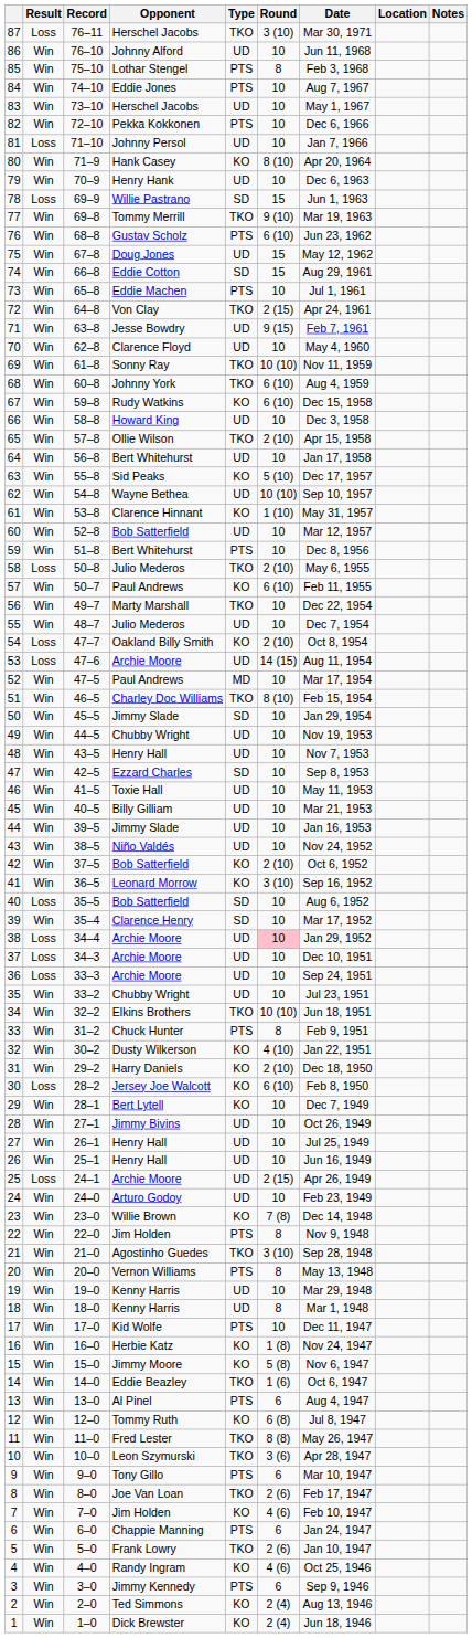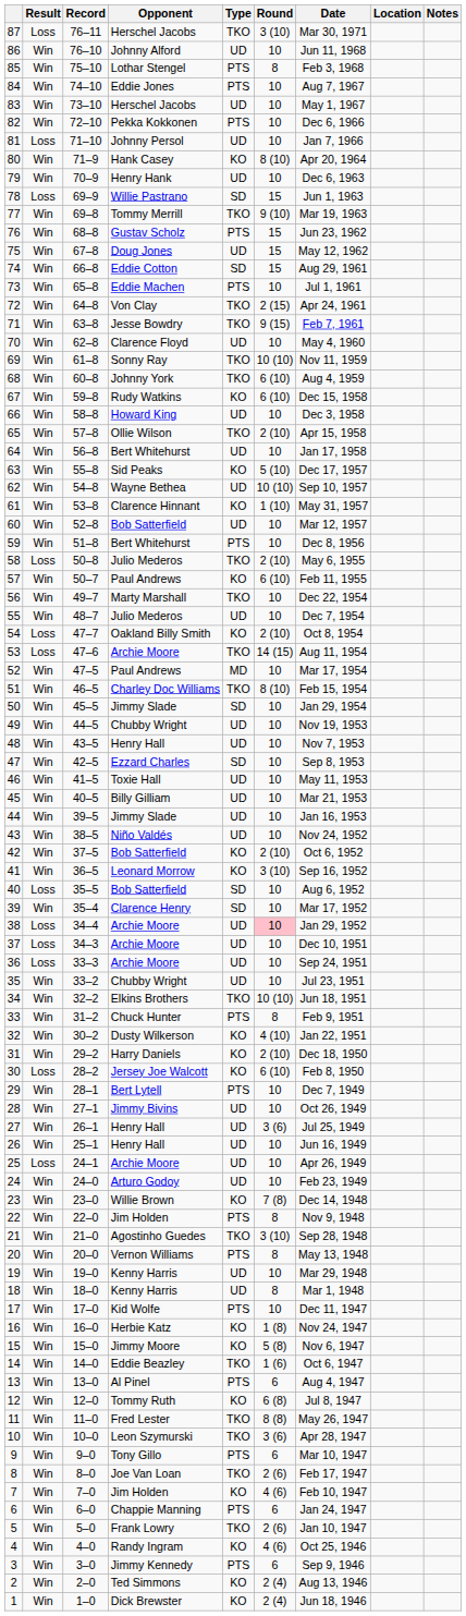 <table class="wikitable mw-collapsible" style="text-align:center">
 <tr>
 <th></th>
 <th>Result</th>
 <th>Record</th>
 <th>Opponent</th>
 <th>Type</th>
 <th>Round</th>
 <th>Date</th>
 <th>Location</th>
 <th>Notes</th>
 </tr>
 <tr>
 <td>87</td>
 <td>Loss</td>
 <td>76–11</td>
 <td align=left>Herschel Jacobs</td>
 <td>TKO</td>
 <td>3 (10)</td>
 <td>Mar 30, 1971</td>
 <td style="text-align:left;"></td>
 <td></td>
 </tr>
 <tr>
 <td>86</td>
 <td>Win</td>
 <td>76–10</td>
 <td align=left>Johnny Alford</td>
 <td>UD</td>
 <td>10</td>
 <td>Jun 11, 1968</td>
 <td style="text-align:left;"></td>
 <td align=left></td>
 </tr>
 <tr>
 <td>85</td>
 <td>Win</td>
 <td>75–10</td>
 <td align=left>Lothar Stengel</td>
 <td>PTS</td>
 <td>8</td>
 <td>Feb 3, 1968</td>
 <td style="text-align:left;"></td>
 <td></td>
 </tr>
 <tr>
 <td>84</td>
 <td>Win</td>
 <td>74–10</td>
 <td align=left>Eddie Jones</td>
 <td>PTS</td>
 <td>10</td>
 <td>Aug 7, 1967</td>
 <td style="text-align:left;"></td>
 <td align=left></td>
 </tr>
 <tr>
 <td>83</td>
 <td>Win</td>
 <td>73–10</td>
 <td align=left>Herschel Jacobs</td>
 <td>UD</td>
 <td>10</td>
 <td>May 1, 1967</td>
 <td style="text-align:left;"></td>
 <td></td>
 </tr>
 <tr>
 <td>82</td>
 <td>Win</td>
 <td>72–10</td>
 <td align=left>Pekka Kokkonen</td>
 <td>PTS</td>
 <td>10</td>
 <td>Dec 6, 1966</td>
 <td style="text-align:left;"></td>
 <td align=left></td>
 </tr>
 <tr>
 <td>81</td>
 <td>Loss</td>
 <td>71–10</td>
 <td align=left>Johnny Persol</td>
 <td>UD</td>
 <td>10</td>
 <td>Jan 7, 1966</td>
 <td style="text-align:left;"></td>
 <td></td>
 </tr>
 <tr>
 <td>80</td>
 <td>Win</td>
 <td>71–9</td>
 <td align=left>Hank Casey</td>
 <td>KO</td>
 <td>8 (10)</td>
 <td>Apr 20, 1964</td>
 <td style="text-align:left;"></td>
 <td></td>
 </tr>
 <tr>
 <td>79</td>
 <td>Win</td>
 <td>70–9</td>
 <td align=left>Henry Hank</td>
 <td>UD</td>
 <td>10</td>
 <td>Dec 6, 1963</td>
 <td style="text-align:left;"></td>
 <td></td>
 </tr>
 <tr>
 <td>78</td>
 <td>Loss</td>
 <td>69–9</td>
 <td align=left><a href='#'>Willie Pastrano</a></td>
 <td>SD</td>
 <td>15</td>
 <td>Jun 1, 1963</td>
 <td style="text-align:left;"></td>
 <td style="text-align:left;"></td>
 </tr>
 <tr>
 <td>77</td>
 <td>Win</td>
 <td>69–8</td>
 <td align=left>Tommy Merrill</td>
 <td>TKO</td>
 <td>9 (10)</td>
 <td>Mar 19, 1963</td>
 <td style="text-align:left;"></td>
 <td align=left></td>
 </tr>
 <tr>
 <td>76</td>
 <td>Win</td>
 <td>68–8</td>
 <td align=left><a href='#'>Gustav Scholz</a></td>
 <td>PTS</td>
-<td>6 (10)</td>
+<td>15</td>
 <td>Jun 23, 1962</td>
 <td style="text-align:left;"></td>
 <td style="text-align:left;"></td>
 </tr>
 <tr>
 <td>75</td>
 <td>Win</td>
 <td>67–8</td>
 <td align=left><a href='#'>Doug Jones</a></td>
 <td>UD</td>
 <td>15</td>
 <td>May 12, 1962</td>
 <td style="text-align:left;"></td>
 <td style="text-align:left;"></td>
 </tr>
 <tr>
 <td>74</td>
 <td>Win</td>
 <td>66–8</td>
 <td align=left><a href='#'>Eddie Cotton</a></td>
 <td>SD</td>
 <td>15</td>
 <td>Aug 29, 1961</td>
 <td style="text-align:left;"></td>
 <td align=left></td>
 </tr>
 <tr>
 <td>73</td>
 <td>Win</td>
 <td>65–8</td>
 <td align=left><a href='#'>Eddie Machen</a></td>
 <td>PTS</td>
 <td>10</td>
 <td>Jul 1, 1961</td>
 <td style="text-align:left;"></td>
 <td></td>
 </tr>
 <tr>
 <td>72</td>
 <td>Win</td>
 <td>64–8</td>
 <td align=left>Von Clay</td>
 <td>TKO</td>
 <td>2 (15)</td>
 <td>Apr 24, 1961</td>
 <td style="text-align:left;"></td>
 <td align=left></td>
 </tr>
 <tr>
 <td>71</td>
 <td>Win</td>
 <td>63–8</td>
 <td align=left>Jesse Bowdry</td>
-<td>UD</td>
+<td>TKO</td>
 <td>9 (15)</td>
 <td><a href='#'>Feb 7, 1961</a></td>
 <td style="text-align:left;"></td>
 <td align=left></td>
 </tr>
 <tr>
 <td>70</td>
 <td>Win</td>
 <td>62–8</td>
 <td align=left>Clarence Floyd</td>
 <td>UD</td>
 <td>10</td>
 <td>May 4, 1960</td>
 <td style="text-align:left;"></td>
 <td></td>
 </tr>
 <tr>
 <td>69</td>
 <td>Win</td>
 <td>61–8</td>
 <td align=left>Sonny Ray</td>
 <td>TKO</td>
 <td>10 (10)</td>
 <td>Nov 11, 1959</td>
 <td style="text-align:left;"></td>
 <td></td>
 </tr>
 <tr>
 <td>68</td>
 <td>Win</td>
 <td>60–8</td>
 <td align=left>Johnny York</td>
 <td>TKO</td>
 <td>6 (10)</td>
 <td>Aug 4, 1959</td>
 <td style="text-align:left;"></td>
 <td></td>
 </tr>
 <tr>
 <td>67</td>
 <td>Win</td>
 <td>59–8</td>
 <td align=left>Rudy Watkins</td>
 <td>KO</td>
 <td>6 (10)</td>
 <td>Dec 15, 1958</td>
 <td style="text-align:left;"></td>
 <td></td>
 </tr>
 <tr>
 <td>66</td>
 <td>Win</td>
 <td>58–8</td>
 <td align=left><a href='#'>Howard King</a></td>
 <td>UD</td>
 <td>10</td>
 <td>Dec 3, 1958</td>
 <td style="text-align:left;"></td>
 <td></td>
 </tr>
 <tr>
 <td>65</td>
 <td>Win</td>
 <td>57–8</td>
 <td align=left>Ollie Wilson</td>
 <td>TKO</td>
 <td>2 (10)</td>
 <td>Apr 15, 1958</td>
 <td style="text-align:left;"></td>
 <td align=left></td>
 </tr>
 <tr>
 <td>64</td>
 <td>Win</td>
 <td>56–8</td>
 <td align=left>Bert Whitehurst</td>
 <td>UD</td>
 <td>10</td>
 <td>Jan 17, 1958</td>
 <td style="text-align:left;"></td>
 <td></td>
 </tr>
 <tr>
 <td>63</td>
 <td>Win</td>
 <td>55–8</td>
 <td align=left>Sid Peaks</td>
 <td>KO</td>
 <td>5 (10)</td>
 <td>Dec 17, 1957</td>
 <td style="text-align:left;"></td>
 <td align=left></td>
 </tr>
 <tr>
 <td>62</td>
 <td>Win</td>
 <td>54–8</td>
 <td align=left>Wayne Bethea</td>
 <td>UD</td>
 <td>10 (10)</td>
 <td>Sep 10, 1957</td>
 <td style="text-align:left;"></td>
 <td align=left></td>
 </tr>
 <tr>
 <td>61</td>
 <td>Win</td>
 <td>53–8</td>
 <td align=left>Clarence Hinnant</td>
 <td>KO</td>
 <td>1 (10)</td>
 <td>May 31, 1957</td>
 <td style="text-align:left;"></td>
 <td></td>
 </tr>
 <tr>
 <td>60</td>
 <td>Win</td>
 <td>52–8</td>
 <td align=left><a href='#'>Bob Satterfield</a></td>
 <td>UD</td>
 <td>10</td>
 <td>Mar 12, 1957</td>
 <td style="text-align:left;"></td>
 <td></td>
 </tr>
 <tr>
 <td>59</td>
 <td>Win</td>
 <td>51–8</td>
 <td align=left>Bert Whitehurst</td>
 <td>PTS</td>
 <td>10</td>
 <td>Dec 8, 1956</td>
 <td style="text-align:left;"></td>
 <td align=left></td>
 </tr>
 <tr>
 <td>58</td>
 <td>Loss</td>
 <td>50–8</td>
 <td align=left>Julio Mederos</td>
 <td>TKO</td>
 <td>2 (10)</td>
 <td>May 6, 1955</td>
 <td style="text-align:left;"></td>
 <td style="text-align:left;"></td>
 </tr>
 <tr>
 <td>57</td>
 <td>Win</td>
 <td>50–7</td>
 <td align=left>Paul Andrews</td>
 <td>KO</td>
 <td>6 (10)</td>
 <td>Feb 11, 1955</td>
 <td style="text-align:left;"></td>
 <td></td>
 </tr>
 <tr>
 <td>56</td>
 <td>Win</td>
 <td>49–7</td>
 <td align=left>Marty Marshall</td>
 <td>TKO</td>
 <td>10</td>
 <td>Dec 22, 1954</td>
 <td style="text-align:left;"></td>
 <td></td>
 </tr>
 <tr>
 <td>55</td>
 <td>Win</td>
 <td>48–7</td>
 <td align=left>Julio Mederos</td>
 <td>UD</td>
 <td>10</td>
 <td>Dec 7, 1954</td>
 <td style="text-align:left;"></td>
 <td></td>
 </tr>
 <tr>
 <td>54</td>
 <td>Loss</td>
 <td>47–7</td>
 <td align=left>Oakland Billy Smith</td>
 <td>KO</td>
 <td>2 (10)</td>
 <td>Oct 8, 1954</td>
 <td style="text-align:left;"></td>
 <td></td>
 </tr>
 <tr>
 <td>53</td>
 <td>Loss</td>
 <td>47–6</td>
 <td align=left><a href='#'>Archie Moore</a></td>
-<td>UD</td>
+<td>TKO</td>
 <td>14 (15)</td>
 <td>Aug 11, 1954</td>
 <td style="text-align:left;"></td>
 <td align=left></td>
 </tr>
 <tr>
 <td>52</td>
 <td>Win</td>
 <td>47–5</td>
 <td align=left>Paul Andrews</td>
 <td>MD</td>
 <td>10</td>
 <td>Mar 17, 1954</td>
 <td style="text-align:left;"></td>
 <td></td>
 </tr>
 <tr>
 <td>51</td>
 <td>Win</td>
 <td>46–5</td>
 <td align=left><a href='#'>Charley Doc Williams</a></td>
 <td>TKO</td>
 <td>8 (10)</td>
 <td>Feb 15, 1954</td>
 <td style="text-align:left;"></td>
 <td align=left></td>
 </tr>
 <tr>
 <td>50</td>
 <td>Win</td>
 <td>45–5</td>
 <td align=left>Jimmy  Slade</td>
 <td>SD</td>
 <td>10</td>
 <td>Jan 29, 1954</td>
 <td style="text-align:left;"></td>
 <td></td>
 </tr>
 <tr>
 <td>49</td>
 <td>Win</td>
 <td>44–5</td>
 <td align=left>Chubby Wright</td>
 <td>UD</td>
 <td>10</td>
 <td>Nov 19, 1953</td>
 <td style="text-align:left;"></td>
 <td></td>
 </tr>
 <tr>
 <td>48</td>
 <td>Win</td>
 <td>43–5</td>
 <td align=left>Henry Hall</td>
 <td>UD</td>
 <td>10</td>
 <td>Nov 7, 1953</td>
 <td style="text-align:left;"></td>
 <td></td>
 </tr>
 <tr>
 <td>47</td>
 <td>Win</td>
 <td>42–5</td>
 <td align=left><a href='#'>Ezzard Charles</a></td>
 <td>SD</td>
 <td>10</td>
 <td>Sep 8, 1953</td>
 <td style="text-align:left;"></td>
 <td></td>
 </tr>
 <tr>
 <td>46</td>
 <td>Win</td>
 <td>41–5</td>
 <td align=left>Toxie Hall</td>
 <td>UD</td>
 <td>10</td>
 <td>May 11, 1953</td>
 <td style="text-align:left;"></td>
 <td align=left></td>
 </tr>
 <tr>
 <td>45</td>
 <td>Win</td>
 <td>40–5</td>
 <td align=left>Billy Gilliam</td>
 <td>UD</td>
 <td>10</td>
 <td>Mar 21, 1953</td>
 <td style="text-align:left;"></td>
 <td align=left></td>
 </tr>
 <tr>
 <td>44</td>
 <td>Win</td>
 <td>39–5</td>
 <td align=left>Jimmy Slade</td>
 <td>UD</td>
 <td>10</td>
 <td>Jan 16, 1953</td>
 <td style="text-align:left;"></td>
 <td></td>
 </tr>
 <tr>
 <td>43</td>
 <td>Win</td>
 <td>38–5</td>
 <td align=left><a href='#'>Niño Valdés</a></td>
 <td>UD</td>
 <td>10</td>
 <td>Nov 24, 1952</td>
 <td style="text-align:left;"></td>
 <td></td>
 </tr>
 <tr>
 <td>42</td>
 <td>Win</td>
 <td>37–5</td>
 <td align=left><a href='#'>Bob Satterfield</a></td>
 <td>KO</td>
 <td>2 (10)</td>
 <td>Oct 6, 1952</td>
 <td style="text-align:left;"></td>
 <td></td>
 </tr>
 <tr>
 <td>41</td>
 <td>Win</td>
 <td>36–5</td>
 <td align=left><a href='#'>Leonard Morrow</a></td>
 <td>KO</td>
 <td>3 (10)</td>
 <td>Sep 16, 1952</td>
 <td style="text-align:left;"></td>
 <td></td>
 </tr>
 <tr>
 <td>40</td>
 <td>Loss</td>
 <td>35–5</td>
 <td align=left><a href='#'>Bob Satterfield</a></td>
 <td>SD</td>
 <td>10</td>
 <td>Aug 6, 1952</td>
 <td style="text-align:left;"></td>
 <td></td>
 </tr>
 <tr>
 <td>39</td>
 <td>Win</td>
 <td>35–4</td>
 <td align=left><a href='#'>Clarence Henry</a></td>
 <td>SD</td>
 <td>10</td>
 <td>Mar 17, 1952</td>
 <td style="text-align:left;"></td>
 <td align=left></td>
 </tr>
 <tr>
 <td>38</td>
 <td>Loss</td>
 <td>34–4</td>
 <td align=left><a href='#'>Archie Moore</a></td>
 <td>UD</td>
 <td style="background: pink;">10</td>
 <td>Jan 29, 1952</td>
 <td style="text-align:left;"></td>
 <td></td>
 </tr>
 <tr>
 <td>37</td>
 <td>Loss</td>
 <td>34–3</td>
 <td align=left><a href='#'>Archie Moore</a></td>
 <td>UD</td>
 <td>10</td>
 <td>Dec 10, 1951</td>
 <td style="text-align:left;"></td>
 <td></td>
 </tr>
 <tr>
 <td>36</td>
 <td>Loss</td>
 <td>33–3</td>
 <td align=left><a href='#'>Archie Moore</a></td>
 <td>UD</td>
 <td>10</td>
 <td>Sep 24, 1951</td>
 <td style="text-align:left;"></td>
 <td></td>
 </tr>
 <tr>
 <td>35</td>
 <td>Win</td>
 <td>33–2</td>
 <td align=left>Chubby Wright</td>
 <td>UD</td>
 <td>10</td>
 <td>Jul 23, 1951</td>
 <td style="text-align:left;"></td>
 <td align=left></td>
 </tr>
 <tr>
 <td>34</td>
 <td>Win</td>
 <td>32–2</td>
 <td align=left>Elkins Brothers</td>
 <td>TKO</td>
 <td>10 (10)</td>
 <td>Jun 18, 1951</td>
 <td style="text-align:left;"></td>
 <td></td>
 </tr>
 <tr>
 <td>33</td>
 <td>Win</td>
 <td>31–2</td>
 <td align=left>Chuck Hunter</td>
 <td>PTS</td>
 <td>8</td>
 <td>Feb 9, 1951</td>
 <td style="text-align:left;"></td>
 <td align=left></td>
 </tr>
 <tr>
 <td>32</td>
 <td>Win</td>
 <td>30–2</td>
 <td align=left>Dusty Wilkerson</td>
 <td>KO</td>
 <td>4 (10)</td>
 <td>Jan 22, 1951</td>
 <td style="text-align:left;"></td>
 <td></td>
 </tr>
 <tr>
 <td>31</td>
 <td>Win</td>
 <td>29–2</td>
 <td align=left>Harry Daniels</td>
 <td>KO</td>
 <td>2 (10)</td>
 <td>Dec 18, 1950</td>
 <td style="text-align:left;"></td>
 <td align=left></td>
 </tr>
 <tr>
 <td>30</td>
 <td>Loss</td>
 <td>28–2</td>
 <td align=left><a href='#'>Jersey Joe Walcott</a></td>
 <td>KO</td>
 <td>6 (10)</td>
 <td>Feb 8, 1950</td>
 <td style="text-align:left;"></td>
 <td></td>
 </tr>
 <tr>
 <td>29</td>
 <td>Win</td>
 <td>28–1</td>
 <td align=left><a href='#'>Bert Lytell</a></td>
-<td>KO</td>
+<td>PTS</td>
 <td>10</td>
 <td>Dec 7, 1949</td>
 <td style="text-align:left;"></td>
 <td align=left></td>
 </tr>
 <tr>
 <td>28</td>
 <td>Win</td>
 <td>27–1</td>
 <td align=left><a href='#'>Jimmy Bivins</a></td>
 <td>UD</td>
 <td>10</td>
 <td>Oct 26, 1949</td>
 <td style="text-align:left;"></td>
 <td></td>
 </tr>
 <tr>
 <td>27</td>
 <td>Win</td>
 <td>26–1</td>
 <td align=left>Henry Hall</td>
 <td>UD</td>
-<td>10</td>
+<td>3 (6)</td>
 <td>Jul 25, 1949</td>
 <td style="text-align:left;"></td>
 <td></td>
 </tr>
 <tr>
 <td>26</td>
 <td>Win</td>
 <td>25–1</td>
 <td align=left>Henry Hall</td>
 <td>UD</td>
 <td>10</td>
 <td>Jun 16, 1949</td>
 <td style="text-align:left;"></td>
 <td align=left></td>
 </tr>
 <tr>
 <td>25</td>
 <td>Loss</td>
 <td>24–1</td>
 <td align=left><a href='#'>Archie Moore</a></td>
 <td>UD</td>
-<td>2 (15)</td>
+<td>10</td>
 <td>Apr 26, 1949</td>
 <td style="text-align:left;"></td>
 <td align=left></td>
 </tr>
 <tr>
 <td>24</td>
 <td>Win</td>
 <td>24–0</td>
 <td align=left><a href='#'>Arturo Godoy</a></td>
 <td>UD</td>
 <td>10</td>
 <td>Feb 23, 1949</td>
 <td style="text-align:left;"></td>
 <td align=left></td>
 </tr>
 <tr>
 <td>23</td>
 <td>Win</td>
 <td>23–0</td>
 <td align=left>Willie Brown</td>
 <td>KO</td>
 <td>7 (8)</td>
 <td>Dec 14, 1948</td>
 <td style="text-align:left;"></td>
 <td align=left></td>
 </tr>
 <tr>
 <td>22</td>
 <td>Win</td>
 <td>22–0</td>
 <td align=left>Jim Holden</td>
 <td>PTS</td>
 <td>8</td>
 <td>Nov 9, 1948</td>
 <td style="text-align:left;"></td>
 <td align=left></td>
 </tr>
 <tr>
 <td>21</td>
 <td>Win</td>
 <td>21–0</td>
 <td align=left>Agostinho Guedes</td>
 <td>TKO</td>
 <td>3 (10)</td>
 <td>Sep 28, 1948</td>
 <td style="text-align:left;"></td>
 <td></td>
 </tr>
 <tr>
 <td>20</td>
 <td>Win</td>
 <td>20–0</td>
 <td align=left>Vernon Williams</td>
 <td>PTS</td>
 <td>8</td>
 <td>May 13, 1948</td>
 <td style="text-align:left;"></td>
 <td align=left></td>
 </tr>
 <tr>
 <td>19</td>
 <td>Win</td>
 <td>19–0</td>
 <td align=left>Kenny Harris</td>
 <td>UD</td>
 <td>10</td>
 <td>Mar 29, 1948</td>
 <td style="text-align:left;"></td>
 <td align=left></td>
 </tr>
 <tr>
 <td>18</td>
 <td>Win</td>
 <td>18–0</td>
 <td align=left>Kenny Harris</td>
 <td>UD</td>
 <td>8</td>
 <td>Mar 1, 1948</td>
 <td style="text-align:left;"></td>
 <td align=left></td>
 </tr>
 <tr>
 <td>17</td>
 <td>Win</td>
 <td>17–0</td>
 <td align=left>Kid Wolfe</td>
 <td>PTS</td>
 <td>10</td>
 <td>Dec 11, 1947</td>
 <td style="text-align:left;"></td>
 <td align=left></td>
 </tr>
 <tr>
 <td>16</td>
 <td>Win</td>
 <td>16–0</td>
 <td align=left>Herbie Katz</td>
 <td>KO</td>
 <td>1 (8)</td>
 <td>Nov 24, 1947</td>
 <td style="text-align:left;"></td>
 <td align=left></td>
 </tr>
 <tr>
 <td>15</td>
 <td>Win</td>
 <td>15–0</td>
 <td align=left>Jimmy Moore</td>
 <td>KO</td>
 <td>5 (8)</td>
 <td>Nov 6, 1947</td>
 <td style="text-align:left;"></td>
 <td align=left></td>
 </tr>
 <tr>
 <td>14</td>
 <td>Win</td>
 <td>14–0</td>
 <td align=left>Eddie Beazley</td>
 <td>TKO</td>
 <td>1 (6)</td>
 <td>Oct 6, 1947</td>
 <td style="text-align:left;"></td>
 <td align=left></td>
 </tr>
 <tr>
 <td>13</td>
 <td>Win</td>
 <td>13–0</td>
 <td align=left>Al Pinel</td>
 <td>PTS</td>
 <td>6</td>
 <td>Aug 4, 1947</td>
 <td style="text-align:left;"></td>
 <td align=left></td>
 </tr>
 <tr>
 <td>12</td>
 <td>Win</td>
 <td>12–0</td>
 <td align=left>Tommy Ruth</td>
 <td>KO</td>
 <td>6 (8)</td>
 <td>Jul 8, 1947</td>
 <td style="text-align:left;"></td>
 <td></td>
 </tr>
 <tr>
 <td>11</td>
 <td>Win</td>
 <td>11–0</td>
 <td align=left>Fred Lester</td>
 <td>TKO</td>
 <td>8 (8)</td>
 <td>May 26, 1947</td>
 <td style="text-align:left;"></td>
 <td></td>
 </tr>
 <tr>
 <td>10</td>
 <td>Win</td>
 <td>10–0</td>
 <td align=left>Leon Szymurski</td>
 <td>TKO</td>
 <td>3 (6)</td>
 <td>Apr 28, 1947</td>
 <td style="text-align:left;"></td>
 <td align=left></td>
 </tr>
 <tr>
 <td>9</td>
 <td>Win</td>
 <td>9–0</td>
 <td align=left>Tony Gillo</td>
 <td>PTS</td>
 <td>6</td>
 <td>Mar 10, 1947</td>
 <td style="text-align:left;"></td>
 <td align=left></td>
 </tr>
 <tr>
 <td>8</td>
 <td>Win</td>
 <td>8–0</td>
 <td align=left>Joe Van Loan</td>
 <td>TKO</td>
 <td>2 (6)</td>
 <td>Feb 17, 1947</td>
 <td style="text-align:left;"></td>
 <td align=left></td>
 </tr>
 <tr>
 <td>7</td>
 <td>Win</td>
 <td>7–0</td>
 <td align=left>Jim Holden</td>
 <td>KO</td>
 <td>4 (6)</td>
 <td>Feb 10, 1947</td>
 <td style="text-align:left;"></td>
 <td align=left></td>
 </tr>
 <tr>
 <td>6</td>
 <td>Win</td>
 <td>6–0</td>
 <td align=left>Chappie Manning</td>
 <td>PTS</td>
 <td>6</td>
 <td>Jan 24, 1947</td>
 <td style="text-align:left;"></td>
 <td align=left></td>
 </tr>
 <tr>
 <td>5</td>
 <td>Win</td>
 <td>5–0</td>
 <td align=left>Frank Lowry</td>
 <td>TKO</td>
 <td>2 (6)</td>
 <td>Jan 10, 1947</td>
 <td style="text-align:left;"></td>
 <td align=left></td>
 </tr>
 <tr>
 <td>4</td>
 <td>Win</td>
 <td>4–0</td>
 <td align=left>Randy Ingram</td>
 <td>KO</td>
 <td>4 (6)</td>
 <td>Oct 25, 1946</td>
 <td style="text-align:left;"></td>
 <td align=left></td>
 </tr>
 <tr>
 <td>3</td>
 <td>Win</td>
 <td>3–0</td>
 <td align=left>Jimmy Kennedy</td>
 <td>PTS</td>
 <td>6</td>
 <td>Sep 9, 1946</td>
 <td style="text-align:left;"></td>
 <td align=left></td>
 </tr>
 <tr>
 <td>2</td>
 <td>Win</td>
 <td>2–0</td>
 <td align=left>Ted Simmons</td>
 <td>KO</td>
 <td>2 (4)</td>
 <td>Aug 13, 1946</td>
 <td style="text-align:left;"></td>
 <td align=left></td>
 </tr>
 <tr>
 <td>1</td>
 <td>Win</td>
 <td>1–0</td>
 <td align=left>Dick Brewster</td>
 <td>KO</td>
 <td>2 (4)</td>
 <td>Jun 18, 1946</td>
 <td style="text-align:left;"></td>
 <td align=left></td>
 </tr>
 </table>
